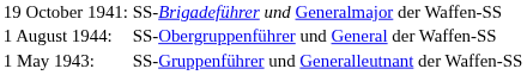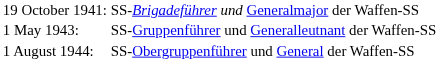 <table>
 <tr>
 <td>19 October 1941:</td>
 <td>SS-<em><a href='#'>Brigadeführer</a> und </em><a href='#'>Generalmajor</a> der Waffen-SS<em></td>
 </tr>
 <tr>
+<td>1 May 1943:</td>
+<td>SS-</em><a href='#'>Gruppenführer</a> und <a href='#'>Generalleutnant</a> der Waffen-SS<em></td>
+</tr>
+<tr>
 <td>1 August 1944:</td>
 <td>SS-</em><a href='#'>Obergruppenführer</a> und <a href='#'>General</a> der Waffen-SS<em></td>
 </tr>
-<tr>
-<td>1 May 1943:</td>
-<td>SS-</em><a href='#'>Gruppenführer</a> und <a href='#'>Generalleutnant</a> der Waffen-SS<em></td>
-</tr>
 </table>
